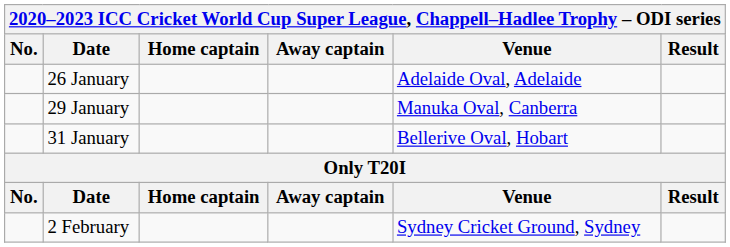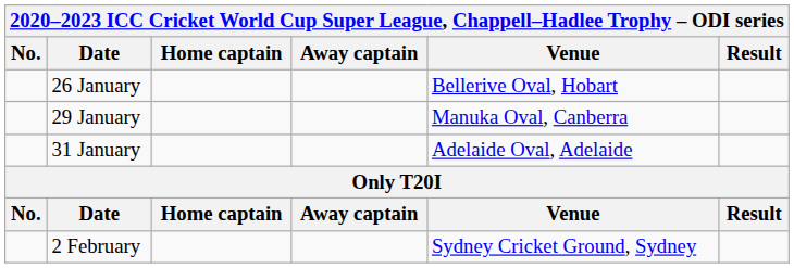 <table class="wikitable">
 <tr>
 <th colspan="9"><a href='#'>2020–2023 ICC Cricket World Cup Super League</a>, <a href='#'>Chappell–Hadlee Trophy</a> – ODI series</th>
 </tr>
 <tr>
 <th>No.</th>
 <th>Date</th>
 <th>Home captain</th>
 <th>Away captain</th>
 <th>Venue</th>
 <th>Result</th>
 </tr>
 <tr>
 <td></td>
 <td>26 January</td>
 <td></td>
 <td></td>
-<td><a href='#'>Adelaide Oval</a>, <a href='#'>Adelaide</a></td>
+<td><a href='#'>Bellerive Oval</a>, <a href='#'>Hobart</a></td>
 <td></td>
 </tr>
 <tr>
 <td></td>
 <td>29 January</td>
 <td></td>
 <td></td>
 <td><a href='#'>Manuka Oval</a>, <a href='#'>Canberra</a></td>
 <td></td>
 </tr>
 <tr>
 <td></td>
 <td>31 January</td>
 <td></td>
 <td></td>
-<td><a href='#'>Bellerive Oval</a>, <a href='#'>Hobart</a></td>
+<td><a href='#'>Adelaide Oval</a>, <a href='#'>Adelaide</a></td>
 <td></td>
 </tr>
 <tr>
 <th colspan="9">Only T20I</th>
 </tr>
 <tr>
 <th>No.</th>
 <th>Date</th>
 <th>Home captain</th>
 <th>Away captain</th>
 <th>Venue</th>
 <th>Result</th>
 </tr>
 <tr>
 <td></td>
 <td>2 February</td>
 <td></td>
 <td></td>
 <td><a href='#'>Sydney Cricket Ground</a>, <a href='#'>Sydney</a></td>
 <td></td>
 </tr>
 </table>
